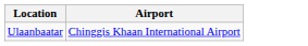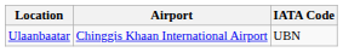 <table class="wikitable">
 <tr>
 <th>Location</th>
 <th>Airport</th>
+<th>IATA Code</th>
 </tr>
 <tr>
 <td><a href='#'>Ulaanbaatar</a></td>
 <td><a href='#'>Chinggis Khaan International Airport</a></td>
+<td>UBN</td>
 </tr>
 </table>
